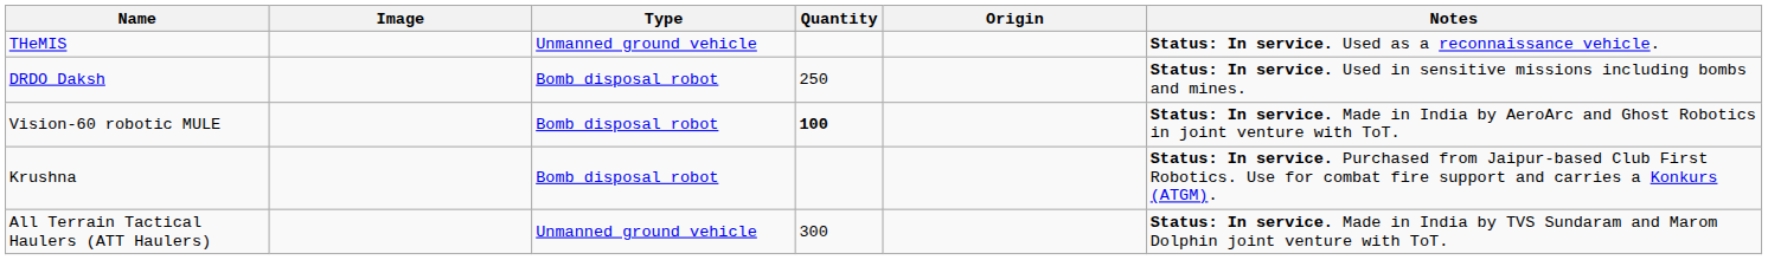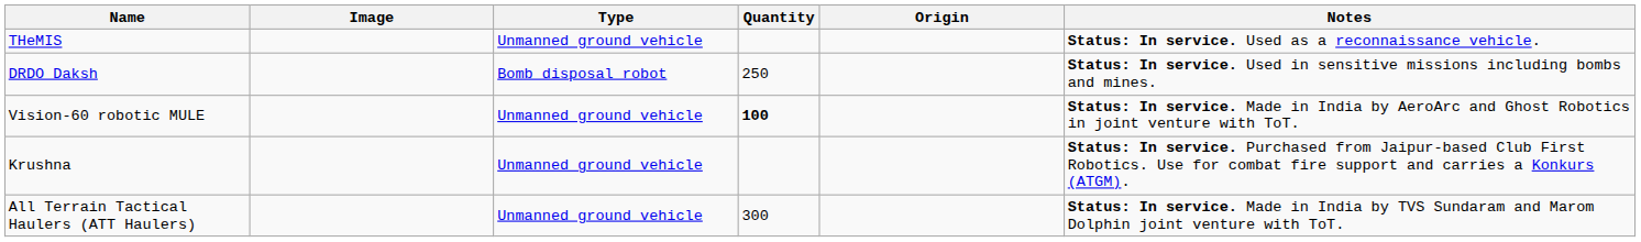 <table class="wikitable" style="width:90%;">
 <tr>
 <th style="width:15%;">Name</th>
 <th style="width:15%;">Image</th>
 <th style="width:15%;">Type</th>
 <th style="width:5%;">Quantity</th>
 <th style="width:15%;">Origin</th>
 <th>Notes</th>
 </tr>
 <tr>
 <td><a href='#'>THeMIS</a></td>
 <td></td>
 <td><a href='#'>Unmanned ground vehicle</a></td>
 <td></td>
 <td></td>
 <td><strong>Status: In service.</strong> Used as a <a href='#'>reconnaissance vehicle</a>.</td>
 </tr>
 <tr>
 <td><a href='#'>DRDO Daksh</a></td>
 <td></td>
 <td><a href='#'>Bomb disposal robot</a></td>
 <td>250</td>
 <td></td>
 <td><strong>Status: In service.</strong> Used in sensitive missions including bombs and mines.</td>
 </tr>
 <tr>
 <td>Vision-60 robotic MULE</td>
 <td></td>
-<td><a href='#'>Bomb disposal robot</a></td>
+<td><a href='#'>Unmanned ground vehicle</a></td>
 <td><strong>100</strong></td>
 <td></td>
 <td><strong>Status: In service.</strong> Made in India by AeroArc and Ghost Robotics in joint venture with ToT.</td>
 </tr>
 <tr>
 <td>Krushna</td>
 <td></td>
-<td><a href='#'>Bomb disposal robot</a></td>
+<td><a href='#'>Unmanned ground vehicle</a></td>
 <td></td>
 <td></td>
 <td><strong>Status: In service.</strong> Purchased from Jaipur-based Club First Robotics. Use for combat fire support and carries a <a href='#'>Konkurs (ATGM)</a>.</td>
 </tr>
 <tr>
 <td>All Terrain Tactical Haulers (ATT Haulers)</td>
 <td></td>
 <td><a href='#'>Unmanned ground vehicle</a></td>
 <td>300</td>
 <td></td>
 <td><strong>Status: In service.</strong> Made in India by TVS Sundaram and Marom Dolphin joint venture with ToT.</td>
 </tr>
 </table>
